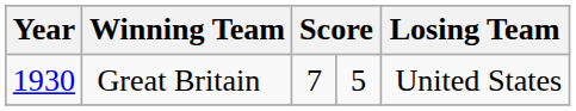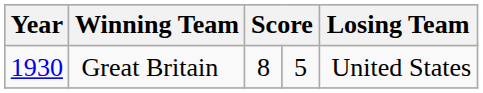 <table class=wikitable>
 <tr>
 <th>Year</th>
 <th>Winning Team</th>
 <th colspan="2">Score</th>
 <th>Losing Team</th>
 </tr>
 <tr>
 <td align="center"><a href='#'>1930</a></td>
 <td> Great Britain</td>
-<td align="center">7</td>
+<td align="center">8</td>
 <td align="center">5</td>
 <td> United States</td>
 </tr>
 </table>
